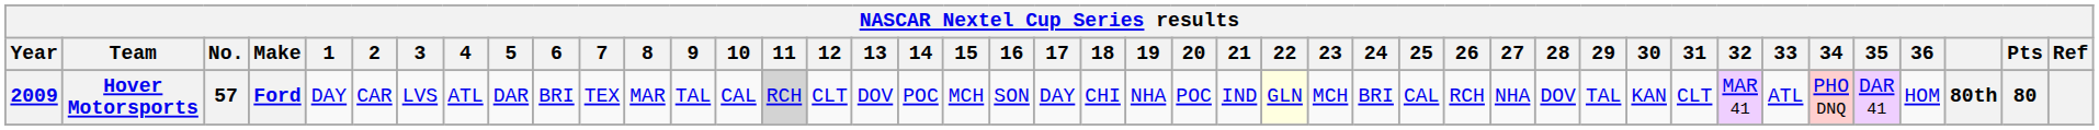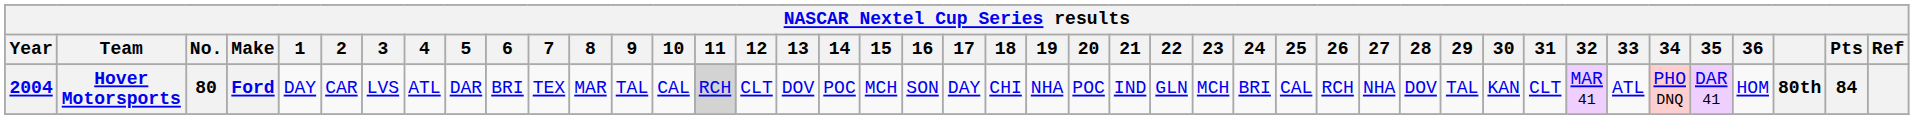 <table class="wikitable" style="text-align:center; font-size:75%">
 <tr>
 <th colspan=45><a href='#'>NASCAR Nextel Cup Series</a> results</th>
 </tr>
 <tr>
 <th>Year</th>
 <th>Team</th>
 <th>No.</th>
 <th>Make</th>
 <th>1</th>
 <th>2</th>
 <th>3</th>
 <th>4</th>
 <th>5</th>
 <th>6</th>
 <th>7</th>
 <th>8</th>
 <th>9</th>
 <th>10</th>
 <th>11</th>
 <th>12</th>
 <th>13</th>
 <th>14</th>
 <th>15</th>
 <th>16</th>
 <th>17</th>
 <th>18</th>
 <th>19</th>
 <th>20</th>
 <th>21</th>
 <th>22</th>
 <th>23</th>
 <th>24</th>
 <th>25</th>
 <th>26</th>
 <th>27</th>
 <th>28</th>
 <th>29</th>
 <th>30</th>
 <th>31</th>
 <th>32</th>
 <th>33</th>
 <th>34</th>
 <th>35</th>
 <th>36</th>
 <th></th>
 <th>Pts</th>
 <th>Ref</th>
 </tr>
 <tr>
-<th><a href='#'>2009</a></th>
+<th><a href='#'>2004</a></th>
 <th><a href='#'>Hover Motorsports</a></th>
-<th>57</th>
+<th>80</th>
 <th><a href='#'>Ford</a></th>
 <td><a href='#'>DAY</a></td>
 <td><a href='#'>CAR</a></td>
 <td><a href='#'>LVS</a></td>
 <td><a href='#'>ATL</a></td>
 <td><a href='#'>DAR</a></td>
 <td><a href='#'>BRI</a></td>
 <td><a href='#'>TEX</a></td>
 <td><a href='#'>MAR</a></td>
 <td><a href='#'>TAL</a></td>
 <td><a href='#'>CAL</a></td>
 <td style="background: lightgrey;"><a href='#'>RCH</a></td>
 <td><a href='#'>CLT</a></td>
 <td><a href='#'>DOV</a></td>
 <td><a href='#'>POC</a></td>
 <td><a href='#'>MCH</a></td>
 <td><a href='#'>SON</a></td>
 <td><a href='#'>DAY</a></td>
 <td><a href='#'>CHI</a></td>
 <td><a href='#'>NHA</a></td>
 <td><a href='#'>POC</a></td>
 <td><a href='#'>IND</a></td>
-<td style="background: lightyellow;"><a href='#'>GLN</a></td>
+<td><a href='#'>GLN</a></td>
 <td><a href='#'>MCH</a></td>
 <td><a href='#'>BRI</a></td>
 <td><a href='#'>CAL</a></td>
 <td><a href='#'>RCH</a></td>
 <td><a href='#'>NHA</a></td>
 <td><a href='#'>DOV</a></td>
 <td><a href='#'>TAL</a></td>
 <td><a href='#'>KAN</a></td>
 <td><a href='#'>CLT</a></td>
 <td style="background:#EFCFFF;"><a href='#'>MAR</a><br><small>41</small></td>
 <td><a href='#'>ATL</a></td>
 <td style="background:#FFCFCF;"><a href='#'>PHO</a><br><small>DNQ</small></td>
 <td style="background:#EFCFFF;"><a href='#'>DAR</a><br><small>41</small></td>
 <td><a href='#'>HOM</a></td>
 <th>80th</th>
-<th>80</th>
+<th>84</th>
 <th></th>
 </tr>
 </table>
